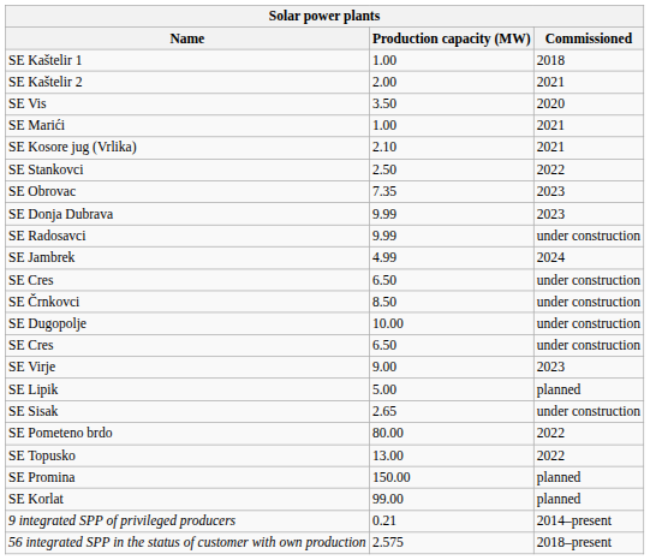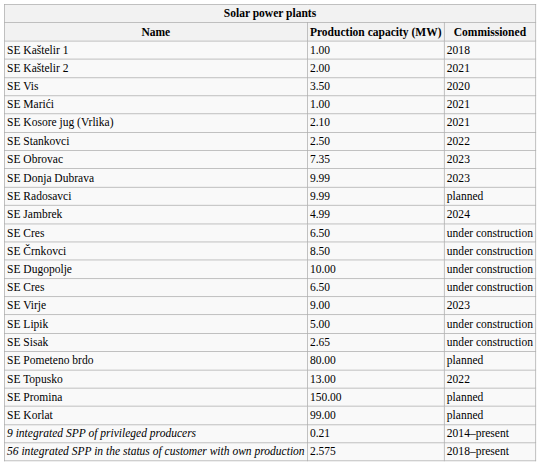 <table class="wikitable sortable">
 <tr>
 <th colspan="3" style="text-align:center;">Solar power plants</th>
 </tr>
 <tr style="text-align:center;">
 <th>Name</th>
 <th>Production capacity (MW)</th>
 <th>Commissioned</th>
 </tr>
 <tr>
 <td>SE Kaštelir 1</td>
 <td>1.00</td>
 <td>2018</td>
 </tr>
 <tr>
 <td>SE Kaštelir 2</td>
 <td>2.00</td>
 <td>2021</td>
 </tr>
 <tr>
 <td>SE Vis</td>
 <td>3.50</td>
 <td>2020</td>
 </tr>
 <tr>
 <td>SE Marići</td>
 <td>1.00</td>
 <td>2021</td>
 </tr>
 <tr>
 <td>SE Kosore jug (Vrlika)</td>
 <td>2.10</td>
 <td>2021</td>
 </tr>
 <tr>
 <td>SE Stankovci</td>
 <td>2.50</td>
 <td>2022</td>
 </tr>
 <tr>
 <td>SE Obrovac</td>
 <td>7.35</td>
 <td>2023</td>
 </tr>
 <tr>
 <td>SE Donja Dubrava</td>
 <td>9.99</td>
 <td>2023</td>
 </tr>
 <tr>
 <td>SE Radosavci</td>
 <td>9.99</td>
-<td>under construction</td>
+<td>planned</td>
 </tr>
 <tr>
 <td>SE Jambrek</td>
 <td>4.99</td>
 <td>2024</td>
 </tr>
 <tr>
 <td>SE Cres</td>
 <td>6.50</td>
 <td>under construction</td>
 </tr>
 <tr>
 <td>SE Črnkovci</td>
 <td>8.50</td>
 <td>under construction</td>
 </tr>
 <tr>
 <td>SE Dugopolje</td>
 <td>10.00</td>
 <td>under construction</td>
 </tr>
 <tr>
 <td>SE Cres</td>
 <td>6.50</td>
 <td>under construction</td>
 </tr>
 <tr>
 <td>SE Virje</td>
 <td>9.00</td>
 <td>2023</td>
 </tr>
 <tr>
 <td>SE Lipik</td>
 <td>5.00</td>
-<td>planned</td>
+<td>under construction</td>
 </tr>
 <tr>
 <td>SE Sisak</td>
 <td>2.65</td>
 <td>under construction</td>
 </tr>
 <tr>
 <td>SE Pometeno brdo</td>
 <td>80.00</td>
-<td>2022</td>
+<td>planned</td>
 </tr>
 <tr>
 <td>SE Topusko</td>
 <td>13.00</td>
 <td>2022</td>
 </tr>
 <tr>
 <td>SE Promina</td>
 <td>150.00</td>
 <td>planned</td>
 </tr>
 <tr>
 <td>SE Korlat</td>
 <td>99.00</td>
 <td>planned</td>
 </tr>
 <tr>
 <td><em>9 integrated SPP of privileged producers</em></td>
 <td>0.21</td>
 <td>2014–present</td>
 </tr>
 <tr>
 <td><em>56 integrated SPP in the status of customer with own production</em></td>
 <td>2.575</td>
 <td>2018–present</td>
 </tr>
 </table>
